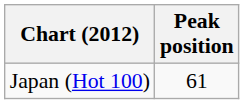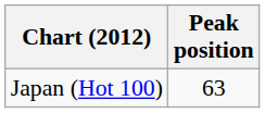 <table class="wikitable">
 <tr>
 <th>Chart (2012)</th>
 <th>Peak<br>position</th>
 </tr>
 <tr>
 <td>Japan (<a href='#'>Hot 100</a>)</td>
-<td align="center">61</td>
+<td align="center">63</td>
 </tr>
 </table>
